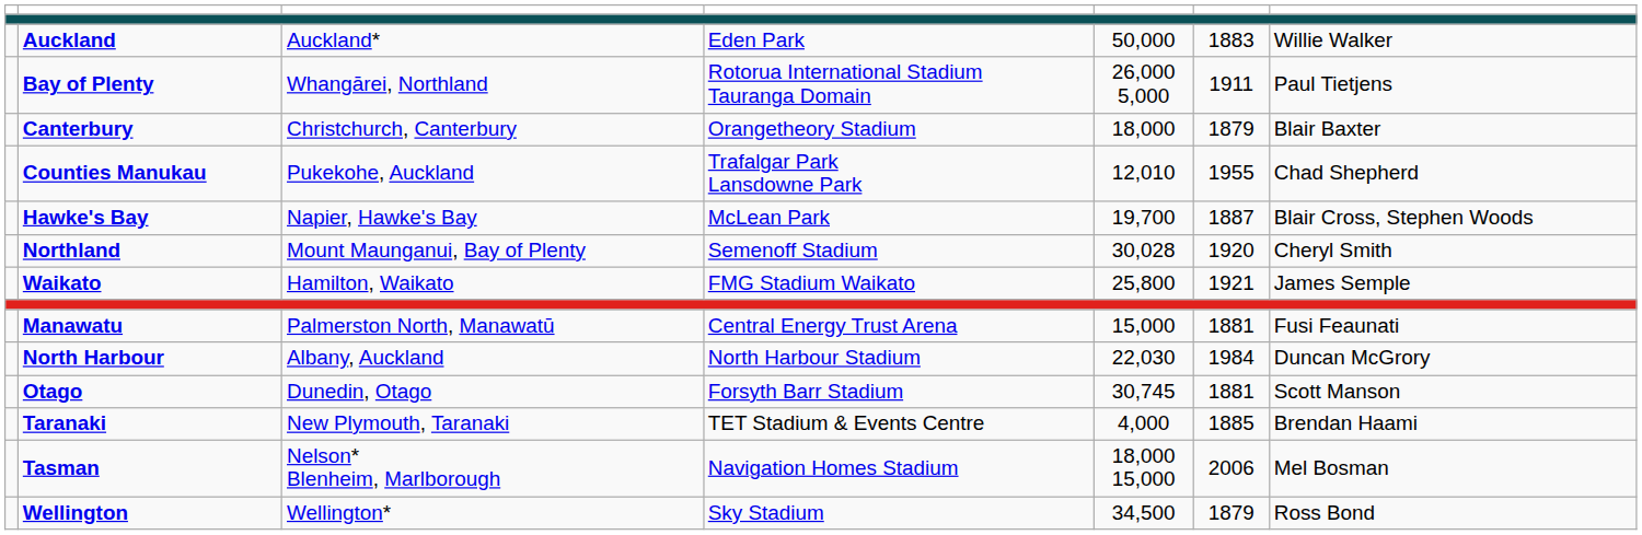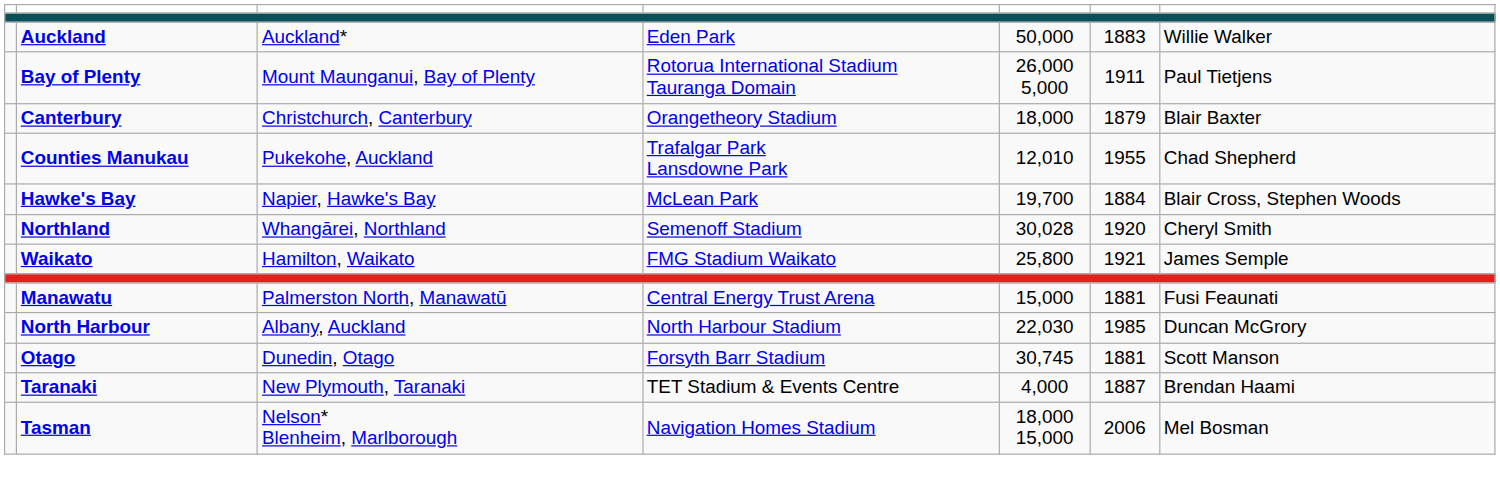 <table class="wikitable" style="width:100%">
 <tr>
 <th style=background:white scope="col"></th>
 <th style=background:white scope="col"></th>
 <th style=background:white scope="col"></th>
 <th style=background:white scope="col"></th>
 <th style=background:white scope="col"></th>
 <th style=background:white scope="col"></th>
 <th style=background:white scope="col"></th>
 </tr>
 <tr>
 <th colspan="7" style="background:#0a5157"></th>
 </tr>
 <tr>
 <td></td>
 <td><strong><a href='#'>Auckland</a></strong></td>
 <td><a href='#'>Auckland</a>*</td>
 <td><a href='#'>Eden Park</a></td>
 <td align="center">50,000</td>
 <td align=center>1883</td>
 <td>Willie Walker</td>
 </tr>
 <tr>
 <td></td>
 <td><strong><a href='#'>Bay of Plenty</a></strong></td>
-<td><a href='#'>Whangārei</a>, <a href='#'>Northland</a></td>
+<td><a href='#'>Mount Maunganui</a>, <a href='#'>Bay of Plenty</a></td>
 <td><a href='#'>Rotorua International Stadium</a><br> <a href='#'>Tauranga Domain</a></td>
 <td align="center">26,000<br>5,000</td>
 <td align=center>1911</td>
 <td>Paul Tietjens</td>
 </tr>
 <tr>
 <td></td>
 <td><strong><a href='#'>Canterbury</a></strong></td>
 <td><a href='#'>Christchurch</a>, <a href='#'>Canterbury</a></td>
 <td><a href='#'>Orangetheory Stadium</a></td>
 <td align="center">18,000</td>
 <td align=center>1879</td>
 <td>Blair Baxter</td>
 </tr>
 <tr>
 <td></td>
 <td><strong><a href='#'>Counties Manukau</a></strong></td>
 <td><a href='#'>Pukekohe</a>, <a href='#'>Auckland</a></td>
 <td><a href='#'>Trafalgar Park</a> <br> <a href='#'>Lansdowne Park</a></td>
 <td align=center>12,010</td>
 <td align=center>1955</td>
 <td>Chad Shepherd</td>
 </tr>
 <tr>
 <td></td>
 <td><strong><a href='#'>Hawke's Bay</a></strong></td>
 <td><a href='#'>Napier</a>, <a href='#'>Hawke's Bay</a></td>
 <td><a href='#'>McLean Park</a></td>
 <td align="center">19,700</td>
-<td align=center>1887</td>
+<td align=center>1884</td>
 <td>Blair Cross, Stephen Woods</td>
 </tr>
 <tr>
 <td></td>
 <td><strong><a href='#'>Northland</a></strong></td>
-<td><a href='#'>Mount Maunganui</a>, <a href='#'>Bay of Plenty</a></td>
+<td><a href='#'>Whangārei</a>, <a href='#'>Northland</a></td>
 <td><a href='#'>Semenoff Stadium</a></td>
 <td align="center">30,028</td>
 <td align="center">1920</td>
 <td>Cheryl Smith</td>
 </tr>
 <tr>
 <td></td>
 <td><strong><a href='#'>Waikato</a></strong></td>
 <td><a href='#'>Hamilton</a>, <a href='#'>Waikato</a></td>
 <td><a href='#'>FMG Stadium Waikato</a></td>
 <td align="center">25,800</td>
 <td align=center>1921</td>
 <td>James Semple</td>
 </tr>
 <tr>
 <th colspan="7" style="background:#e1211c"></th>
 </tr>
 <tr>
 <td></td>
 <td><strong><a href='#'>Manawatu</a></strong></td>
 <td><a href='#'>Palmerston North</a>, <a href='#'>Manawatū</a></td>
 <td><a href='#'>Central Energy Trust Arena</a></td>
 <td align="center">15,000</td>
 <td align="center">1881</td>
 <td>Fusi Feaunati</td>
 </tr>
 <tr>
 <td></td>
 <td><strong><a href='#'>North Harbour</a></strong></td>
 <td><a href='#'>Albany</a>, <a href='#'>Auckland</a></td>
 <td><a href='#'>North Harbour Stadium</a></td>
 <td align="center">22,030</td>
-<td align="center">1984</td>
+<td align="center">1985</td>
 <td>Duncan McGrory</td>
 </tr>
 <tr>
 <td></td>
 <td><strong><a href='#'>Otago</a></strong></td>
 <td><a href='#'>Dunedin</a>, <a href='#'>Otago</a></td>
 <td><a href='#'>Forsyth Barr Stadium</a></td>
 <td align="center">30,745</td>
 <td align="center">1881</td>
 <td>Scott Manson</td>
 </tr>
 <tr>
 <td></td>
 <td><strong><a href='#'>Taranaki</a></strong></td>
 <td><a href='#'>New Plymouth</a>, <a href='#'>Taranaki</a></td>
 <td>TET Stadium & Events Centre</td>
 <td align="center">4,000</td>
-<td align="center">1885</td>
+<td align="center">1887</td>
 <td>Brendan Haami</td>
 </tr>
 <tr>
 <td></td>
 <td><strong><a href='#'>Tasman</a></strong></td>
 <td><a href='#'>Nelson</a>*<br> <a href='#'>Blenheim</a>, <a href='#'>Marlborough</a></td>
 <td><a href='#'>Navigation Homes Stadium</a></td>
 <td align="center">18,000<br>15,000</td>
 <td align="center">2006</td>
 <td>Mel Bosman</td>
 </tr>
-<tr>
-<td></td>
-<td><strong><a href='#'>Wellington</a></strong></td>
-<td><a href='#'>Wellington</a>*</td>
-<td><a href='#'>Sky Stadium</a></td>
-<td align="center">34,500</td>
-<td align=center>1879</td>
-<td>Ross Bond</td>
-</tr>
 </table>
